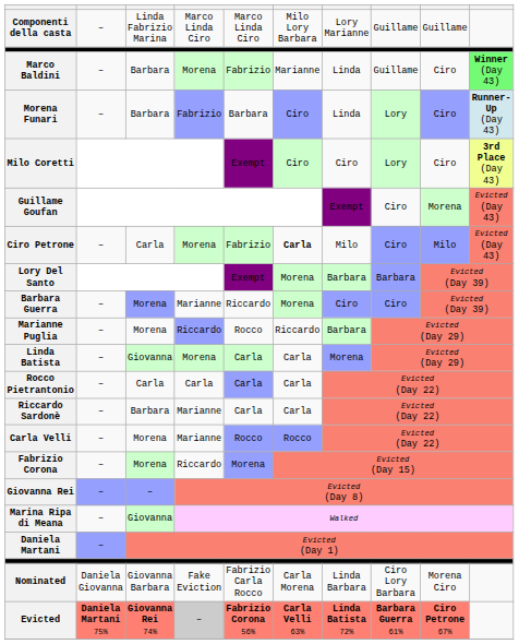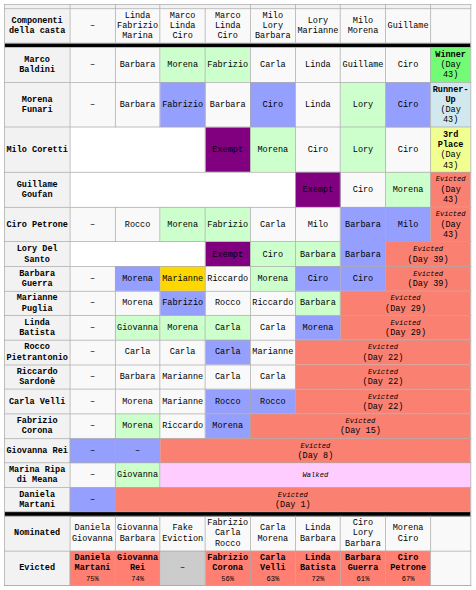 <table class="wikitable" style="font-size:90%; text-align:center; width: 96%; margin-left: auto; margin-right: auto;">
 <tr>
 <th></th>
 <th></th>
 <th></th>
 <th colspan=2 style="width: 20%;"></th>
 <th></th>
 <th></th>
 <th></th>
 <th></th>
 <th colspan=2></th>
 </tr>
 <tr>
 <th>Componenti <br> della casta</th>
 <td>–</td>
 <td>Linda<br>Fabrizio<br>Marina</td>
 <td>Marco<br>Linda<br>Ciro</td>
 <td>Marco<br>Linda<br>Ciro</td>
 <td>Milo<br>Lory<br>Barbara</td>
 <td>Lory<br>Marianne</td>
-<td>Guillame</td>
+<td>Milo<br>Morena</td>
 <td>Guillame</td>
 <td colspan=2></td>
 </tr>
 <tr>
 <th style="background:#000000;" colspan="11"></th>
 </tr>
 <tr>
 <th>Marco Baldini</th>
 <td>–</td>
 <td>Barbara</td>
 <td style="background:#CCFFCC;">Morena</td>
 <td style="background:#CCFFCC;">Fabrizio</td>
-<td>Marianne</td>
+<td>Carla</td>
 <td>Linda</td>
 <td>Guillame</td>
 <td>Ciro</td>
 <td style="background:#73FB76;"><strong>Winner</strong><br>(Day 43)</td>
 </tr>
 <tr>
 <th>Morena Funari</th>
 <td>–</td>
 <td>Barbara</td>
 <td style="background:#959FFD;">Fabrizio</td>
 <td>Barbara</td>
 <td style="background:#959FFD;">Ciro</td>
 <td>Linda</td>
 <td style="background:#CCFFCC;">Lory</td>
 <td style="background:#959FFD;">Ciro</td>
 <td style="background:#D1E8EF;"><strong>Runner-Up</strong><br>(Day 43)</td>
 </tr>
 <tr>
 <th>Milo Coretti</th>
 <td style="background:#ffffff;" colspan=3></td>
 <td style="background:#800080;"><span>Exempt</span></td>
-<td style="background:#CCFFCC;">Ciro</td>
+<td style="background:#CCFFCC;">Morena</td>
 <td>Ciro</td>
 <td style="background:#CCFFCC;">Lory</td>
 <td>Ciro</td>
 <td style="background:#F0FF90;"><strong>3rd Place</strong><br>(Day 43)</td>
 </tr>
 <tr>
 <th>Guillame Goufan</th>
 <td style="background:#ffffff;" colspan=5></td>
 <td style="background:#800080;"><span>Exempt</span></td>
 <td>Ciro</td>
 <td style="background:#CCFFCC;">Morena</td>
 <td style="background:#FA8072; text-align:center" colspan="2"><small><em>Evicted</em></small><br>(Day 43)</td>
 </tr>
 <tr>
 <th>Ciro Petrone</th>
 <td>–</td>
-<td>Carla</td>
+<td>Rocco</td>
 <td style="background:#CCFFCC;">Morena</td>
 <td style="background:#CCFFCC;">Fabrizio</td>
-<td><strong>Carla</strong></td>
+<td>Carla</td>
 <td>Milo</td>
-<td style="background:#959FFD;">Ciro</td>
+<td style="background:#959FFD;">Barbara</td>
 <td style="background:#959FFD;">Milo</td>
 <td style="background:#FA8072; text-align:center" colspan="2"><small><em>Evicted</em></small><br>(Day 43)</td>
 </tr>
 <tr>
 <th>Lory Del Santo</th>
 <td style="background:#ffffff;" colspan=3></td>
 <td style="background:#800080;"><span>Exempt</span></td>
-<td style="background:#CCFFCC;">Morena</td>
+<td style="background:#CCFFCC;">Ciro</td>
 <td style="background:#CCFFCC;">Barbara</td>
 <td style="background:#959FFD;">Barbara</td>
 <td style="background:#FA8072; text-align:center" colspan="10"><small><em>Evicted</em></small><br>(Day 39)</td>
 </tr>
 <tr>
 <th>Barbara Guerra</th>
 <td>–</td>
 <td style="background:#959FFD;">Morena</td>
-<td>Marianne</td>
+<td style="background: gold;">Marianne</td>
 <td>Riccardo</td>
 <td style="background:#CCFFCC;">Morena</td>
 <td style="background:#959FFD;">Ciro</td>
 <td style="background:#959FFD;">Ciro</td>
 <td style="background:#FA8072; text-align:center" colspan="10"><small><em>Evicted</em></small><br>(Day 39)</td>
 </tr>
 <tr>
 <th>Marianne Puglia</th>
 <td>–</td>
 <td>Morena</td>
-<td style="background:#959FFD;">Riccardo</td>
+<td style="background:#959FFD;">Fabrizio</td>
 <td>Rocco</td>
 <td>Riccardo</td>
 <td style="background:#CCFFCC;">Barbara</td>
 <td style="background:#FA8072; text-align:center" colspan="10"><small><em>Evicted</em></small><br>(Day 29)</td>
 </tr>
 <tr>
 <th>Linda Batista</th>
 <td>–</td>
 <td style="background:#CCFFCC;">Giovanna</td>
 <td style="background:#CCFFCC;">Morena</td>
 <td style="background:#CCFFCC;">Carla</td>
 <td>Carla</td>
 <td style="background:#959FFD;">Morena</td>
 <td style="background:#FA8072; text-align:center" colspan="10"><small><em>Evicted</em></small><br>(Day 29)</td>
 </tr>
 <tr>
 <th>Rocco Pietrantonio</th>
 <td>–</td>
 <td>Carla</td>
 <td>Carla</td>
 <td style="background:#959FFD;">Carla</td>
-<td>Carla</td>
+<td>Marianne</td>
 <td style="background:#FA8072; text-align:center" colspan="10"><small><em> Evicted</em></small><br>(Day 22)</td>
 </tr>
 <tr>
 <th>Riccardo Sardonè</th>
 <td>–</td>
 <td>Barbara</td>
 <td>Marianne</td>
 <td>Carla</td>
 <td>Carla</td>
 <td style="background:#FA8072; text-align:center" colspan="10"><small><em> Evicted</em></small><br>(Day 22)</td>
 </tr>
 <tr>
 <th>Carla Velli</th>
 <td>–</td>
 <td>Morena</td>
 <td>Marianne</td>
 <td style="background:#959FFD;">Rocco</td>
 <td style="background:#959FFD;">Rocco</td>
 <td style="background:#FA8072; text-align:center" colspan="10"><small><em> Evicted</em></small><br>(Day 22)</td>
 </tr>
 <tr>
 <th>Fabrizio Corona</th>
 <td>–</td>
 <td style="background:#CCFFCC;">Morena</td>
 <td>Riccardo</td>
 <td style="background:#959FFD;">Morena</td>
 <td style="background:#FA8072; text-align:center" colspan="10"><small><em> Evicted</em></small><br>(Day 15)</td>
 </tr>
 <tr>
 <th>Giovanna Rei</th>
 <td style="background:#959FFD;">–</td>
 <td style="background:#959FFD;">–</td>
 <td style="background:#FA8072; text-align:center" colspan="10"><small><em> Evicted</em></small><br>(Day 8)</td>
 </tr>
 <tr>
 <th>Marina Ripa di Meana</th>
 <td>–</td>
 <td style="background:#CCFFCC;">Giovanna</td>
 <td style="background:#ffccff; text-align:center" colspan="8"><small><em>Walked</em></small></td>
 </tr>
 <tr>
 <th>Daniela Martani</th>
 <td style="background:#959FFD;">–</td>
 <td style="background:#FA8072; text-align:center" colspan="9"><small><em> Evicted</em></small><br>(Day 1)</td>
 </tr>
 <tr>
 <th style="background:#000000;" colspan="11"></th>
 </tr>
 <tr>
 <th><strong>Nominated</strong></th>
 <td>Daniela<br>Giovanna</td>
 <td>Giovanna<br>Barbara</td>
 <td>Fake Eviction</td>
 <td>Fabrizio<br>Carla<br>Rocco</td>
 <td>Carla<br>Morena</td>
 <td>Linda<br>Barbara</td>
 <td>Ciro<br>Lory<br>Barbara</td>
 <td>Morena<br>Ciro</td>
 <td colspan=2></td>
 </tr>
 <tr>
 <th><strong>Evicted</strong></th>
 <td style="background:#FF8072"><strong>Daniela Martani</strong><br><small>75%</small></td>
 <td style="background:#FF8072"><strong>Giovanna Rei</strong> <br><small>74%</small></td>
 <td style="background:#CCCCCC">–</td>
 <td style="background:#FF8072"><strong>Fabrizio Corona</strong><br><small>56%</small></td>
 <td style="background:#FF8072"><strong>Carla Velli</strong><br><small>63%</small></td>
 <td style="background:#FF8072"><strong>Linda Batista</strong><br><small>72%</small></td>
 <td style="background:#FF8072"><strong>Barbara Guerra</strong><br><small>61%</small></td>
 <td style="background:#FF8072"><strong>Ciro Petrone</strong><br><small>67%</small></td>
 <td></td>
 </tr>
 <tr>
 </tr>
 </table>
